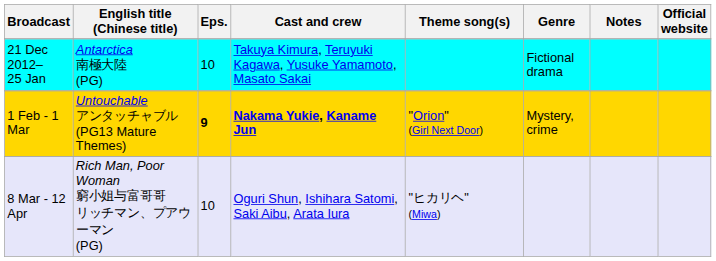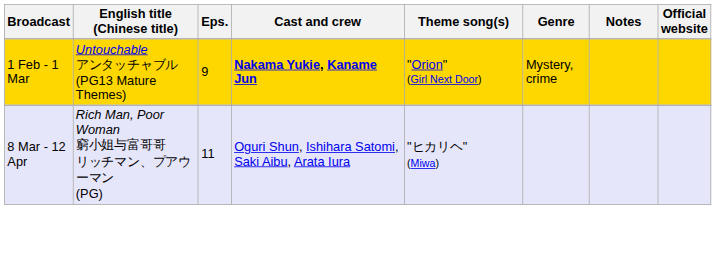 <table class="wikitable sortable" width="100%" style="text-align: left">
 <tr>
 <th align=center width=8% bgcolor="silver">Broadcast</th>
 <th align=center width=20% bgcolor="silver">English title <br> (Chinese title)</th>
 <th align=center width=1% bgcolor="silver">Eps.</th>
 <th align=center width=30% bgcolor="silver">Cast and crew</th>
 <th align=center width=20% bgcolor="silver">Theme song(s)</th>
 <th align=center width=10% bgcolor="silver">Genre</th>
 <th align=center width=15% bgcolor="silver">Notes</th>
 <th align=center width=1% bgcolor="silver">Official website</th>
 </tr>
 <tr>
 </tr>
-<tr ---- bgcolor="00FFFF">
-<td>21 Dec 2012–<br>25 Jan</td>
-<td><em><a href='#'>Antarctica</a></em><br>南極大陸<br>(<span>PG</span>)</td>
-<td>10</td>
-<td><a href='#'>Takuya Kimura</a>, <a href='#'>Teruyuki Kagawa</a>, <a href='#'>Yusuke Yamamoto</a>, <a href='#'>Masato Sakai</a></td>
-<td></td>
-<td>Fictional drama</td>
-<td></td>
-<td></td>
-</tr>
 <tr>
 </tr>
 <tr ---- bgcolor="FFD700">
 <td>1 Feb - 1 Mar</td>
 <td><em><a href='#'>Untouchable</a></em><br>アンタッチャブル<br>(<span>PG13</span> Mature Themes)</td>
-<td><strong>9</strong></td>
+<td>9</td>
 <td><strong><a href='#'>Nakama Yukie</a>, <a href='#'>Kaname Jun</a></strong></td>
 <td>"<a href='#'>Orion</a>" <br><small>(<a href='#'>Girl Next Door</a>)</small></td>
 <td>Mystery, crime</td>
 <td></td>
 <td></td>
 </tr>
 <tr>
 </tr>
 <tr ---- bgcolor="E6E6FA">
 <td>8 Mar - 12 Apr</td>
 <td><em>Rich Man, Poor Woman</em><br>窮小姐与富哥哥<br>リッチマン、プアウーマン<br>(<span>PG</span>)</td>
-<td>10</td>
+<td>11</td>
 <td><a href='#'>Oguri Shun</a>, <a href='#'>Ishihara Satomi</a>, <a href='#'>Saki Aibu</a>, <a href='#'>Arata Iura</a></td>
 <td>"ヒカリヘ" <br><small>(<a href='#'>Miwa</a>)</small></td>
 <td></td>
 <td></td>
 <td></td>
 </tr>
 </table>
